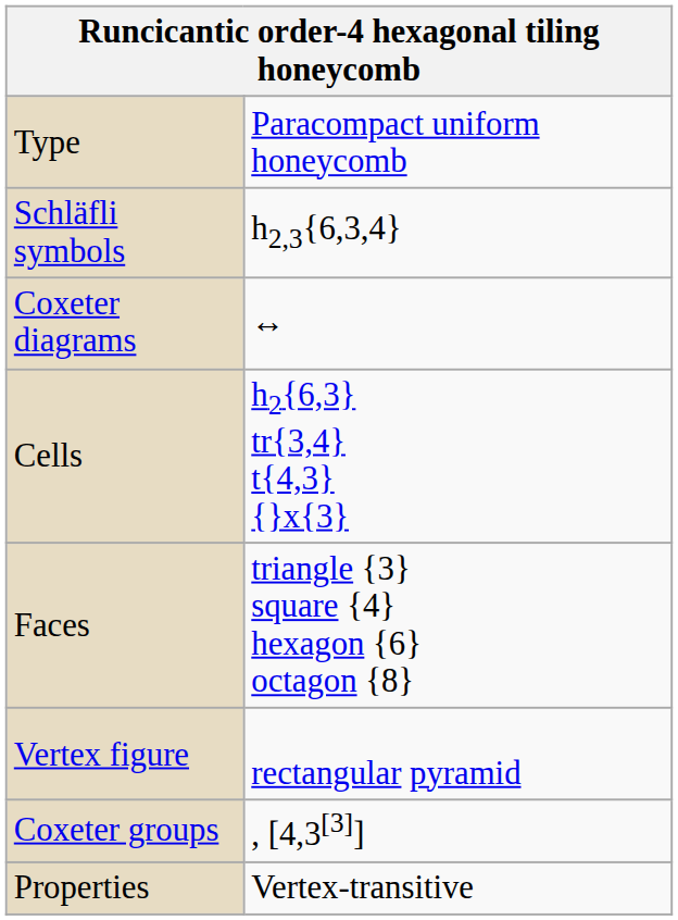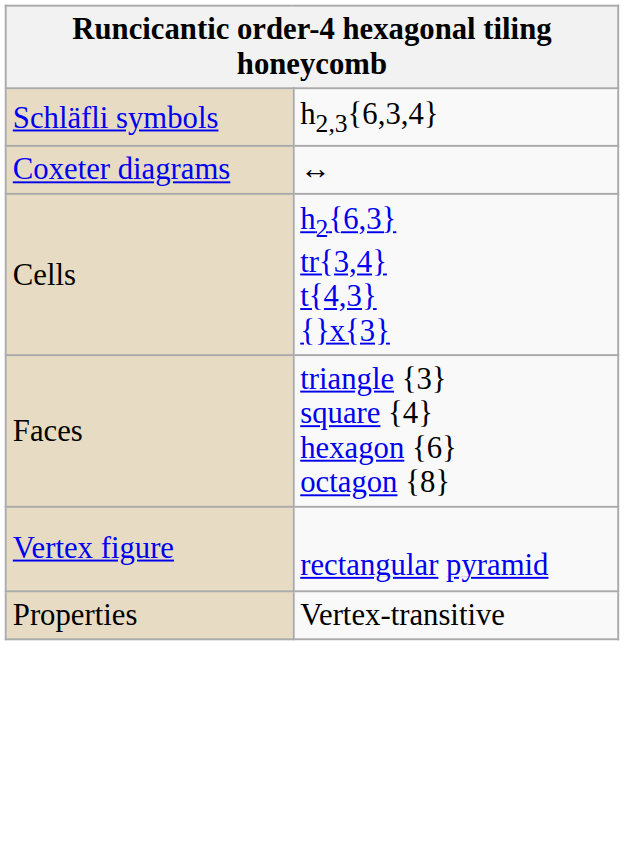 <table class="wikitable" align="right" style="margin-left:10px" width="320">
 <tr>
 <th bgcolor=#e7dcc3 colspan=2>Runcicantic order-4 hexagonal tiling honeycomb</th>
-</tr>
-<tr>
-<td bgcolor=#e7dcc3>Type</td>
-<td><a href='#'>Paracompact uniform honeycomb</a></td>
 </tr>
 <tr>
 <td bgcolor=#e7dcc3><a href='#'>Schläfli symbols</a></td>
 <td>h<sub>2,3</sub>{6,3,4}</td>
 </tr>
 <tr>
 <td bgcolor=#e7dcc3><a href='#'>Coxeter diagrams</a></td>
 <td> ↔ </td>
 </tr>
 <tr>
 <td bgcolor=#e7dcc3>Cells</td>
 <td><a href='#'>h<sub>2</sub>{6,3}</a> <br><a href='#'>tr{3,4}</a> <br><a href='#'>t{4,3}</a> <br><a href='#'>{}x{3}</a> </td>
 </tr>
 <tr>
 <td bgcolor=#e7dcc3>Faces</td>
 <td><a href='#'>triangle</a> {3}<br><a href='#'>square</a> {4}<br><a href='#'>hexagon</a> {6}<br><a href='#'>octagon</a> {8}</td>
 </tr>
 <tr>
 <td bgcolor=#e7dcc3><a href='#'>Vertex figure</a></td>
 <td><br><a href='#'>rectangular</a> <a href='#'>pyramid</a></td>
 </tr>
 <tr>
-<td bgcolor=#e7dcc3><a href='#'>Coxeter groups</a></td>
-<td>, [4,3<sup>[3]</sup>]</td>
-</tr>
-<tr>
 <td bgcolor=#e7dcc3>Properties</td>
 <td>Vertex-transitive</td>
 </tr>
 </table>
